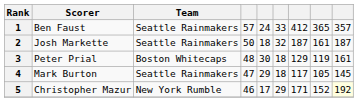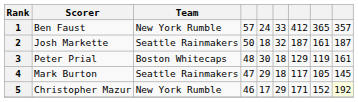 <table class="wikitable">
 <tr>
 <th>Rank</th>
 <th>Scorer</th>
 <th>Team</th>
 <th></th>
 <th></th>
 <th></th>
 <th></th>
 <th></th>
 <th></th>
 </tr>
 <tr>
 <th>1</th>
 <td>Ben Faust</td>
-<td>Seattle Rainmakers</td>
+<td>New York Rumble</td>
 <td style="text-align:center;">57</td>
 <td style="text-align:center;">24</td>
 <td style="text-align:center;">33</td>
 <td style="text-align:center;">412</td>
 <td style="text-align:center;">365</td>
 <td style="text-align:center;">357</td>
 </tr>
 <tr>
 <th>2</th>
 <td>Josh Markette</td>
 <td>Seattle Rainmakers</td>
 <td style="text-align:center;">50</td>
 <td style="text-align:center;">18</td>
 <td style="text-align:center;">32</td>
 <td style="text-align:center;">187</td>
 <td style="text-align:center;">161</td>
 <td style="text-align:center;">187</td>
 </tr>
 <tr>
 <th>3</th>
 <td>Peter Prial</td>
 <td>Boston Whitecaps</td>
 <td style="text-align:center;">48</td>
 <td style="text-align:center;">30</td>
 <td style="text-align:center;">18</td>
 <td style="text-align:center;">129</td>
 <td style="text-align:center;">119</td>
 <td style="text-align:center;">161</td>
 </tr>
 <tr>
 <th>4</th>
 <td>Mark Burton</td>
 <td>Seattle Rainmakers</td>
 <td style="text-align:center;">47</td>
 <td style="text-align:center;">29</td>
 <td style="text-align:center;">18</td>
 <td style="text-align:center;">117</td>
 <td style="text-align:center;">105</td>
 <td style="text-align:center;">145</td>
 </tr>
 <tr>
 <th>5</th>
 <td>Christopher Mazur</td>
 <td>New York Rumble</td>
 <td style="text-align:center;">46</td>
 <td style="text-align:center;">17</td>
 <td style="text-align:center;">29</td>
 <td style="text-align:center;">171</td>
 <td style="text-align:center;">152</td>
 <td style="background: lightyellow; text-align:center;">192</td>
 </tr>
 <tr>
 </tr>
 </table>
